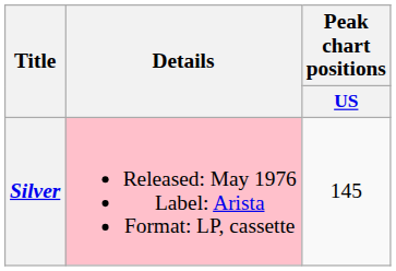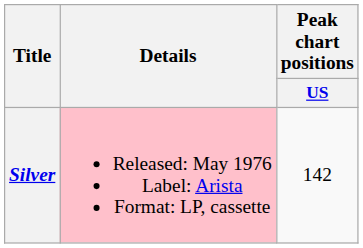 <table class="wikitable plainrowheaders" style="text-align:center;">
 <tr>
 <th rowspan="2">Title</th>
 <th rowspan="2">Details</th>
 <th>Peak chart positions</th>
 </tr>
 <tr>
 <th scope="col" style="width:3em;font-size:90%;"><a href='#'>US</a><br></th>
 </tr>
 <tr>
 <th scope="row"><em><a href='#'>Silver</a></em></th>
 <td style="background: pink;"><br><ul><li>Released: May 1976</li><li>Label: <a href='#'>Arista</a></li><li>Format: LP, cassette</li></ul></td>
-<td>145</td>
+<td>142</td>
 </tr>
 </table>
